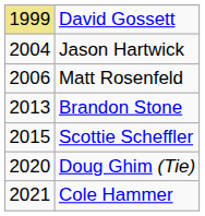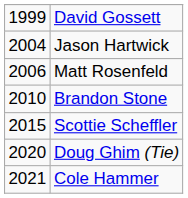 <table class="wikitable">
 <tr>
 </tr>
 <tr>
-<td style="background: khaki;">1999</td>
+<td>1999</td>
 <td><a href='#'>David Gossett</a></td>
 </tr>
 <tr>
 <td>2004</td>
 <td>Jason Hartwick</td>
 </tr>
 <tr>
 <td>2006</td>
 <td>Matt Rosenfeld</td>
 </tr>
 <tr>
-<td>2013</td>
+<td>2010</td>
 <td><a href='#'>Brandon Stone</a></td>
 </tr>
 <tr>
 <td>2015</td>
 <td><a href='#'>Scottie Scheffler</a></td>
 </tr>
 <tr>
 <td>2020</td>
 <td><a href='#'>Doug Ghim</a> <em>(Tie)</em></td>
 </tr>
 <tr>
 <td>2021</td>
 <td><a href='#'>Cole Hammer</a></td>
 </tr>
 </table>
